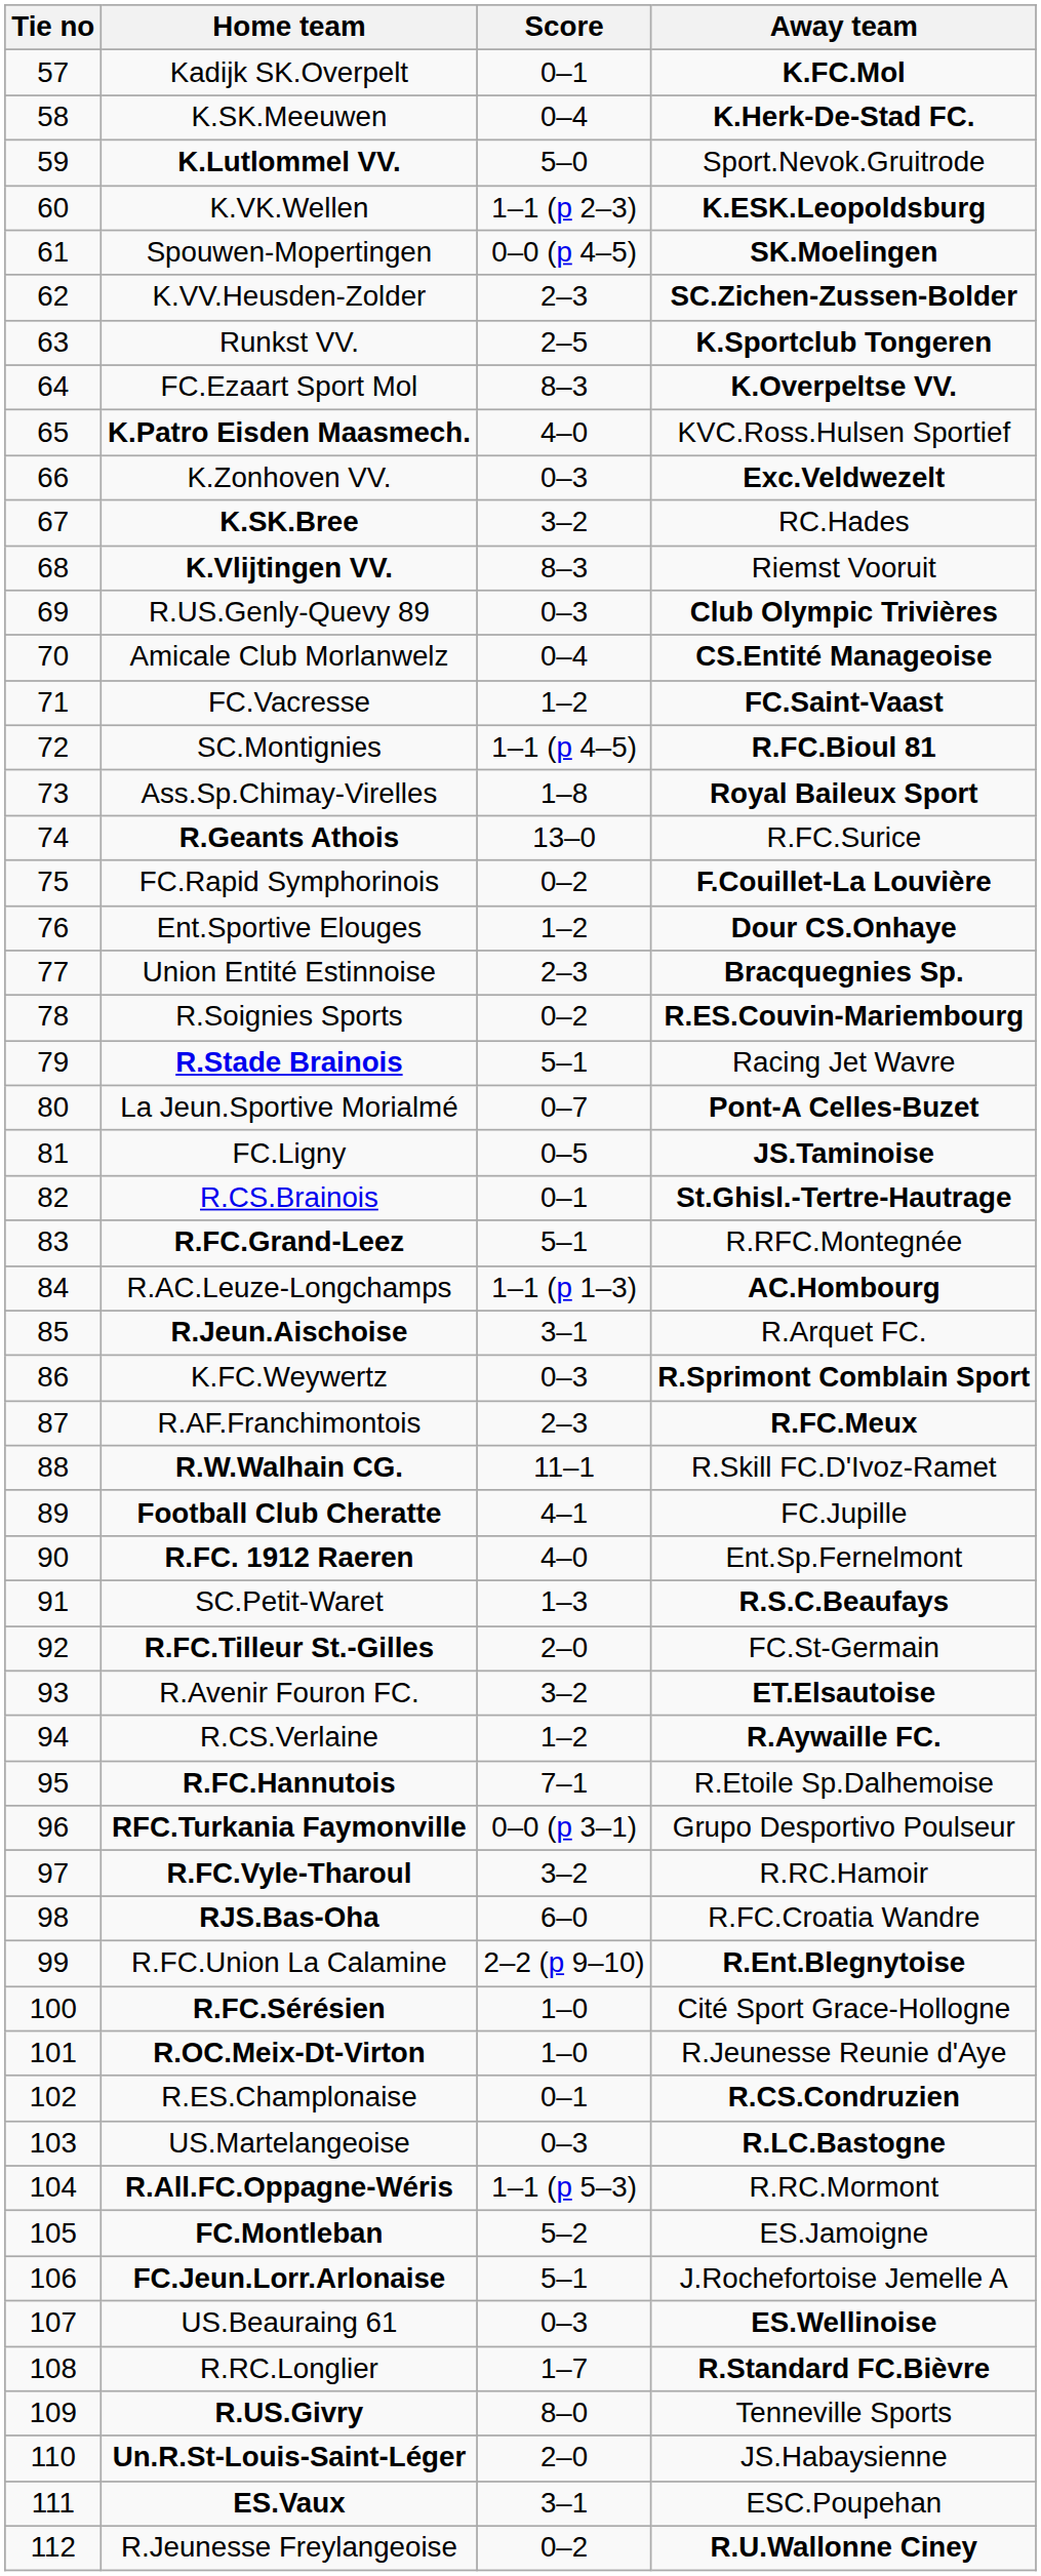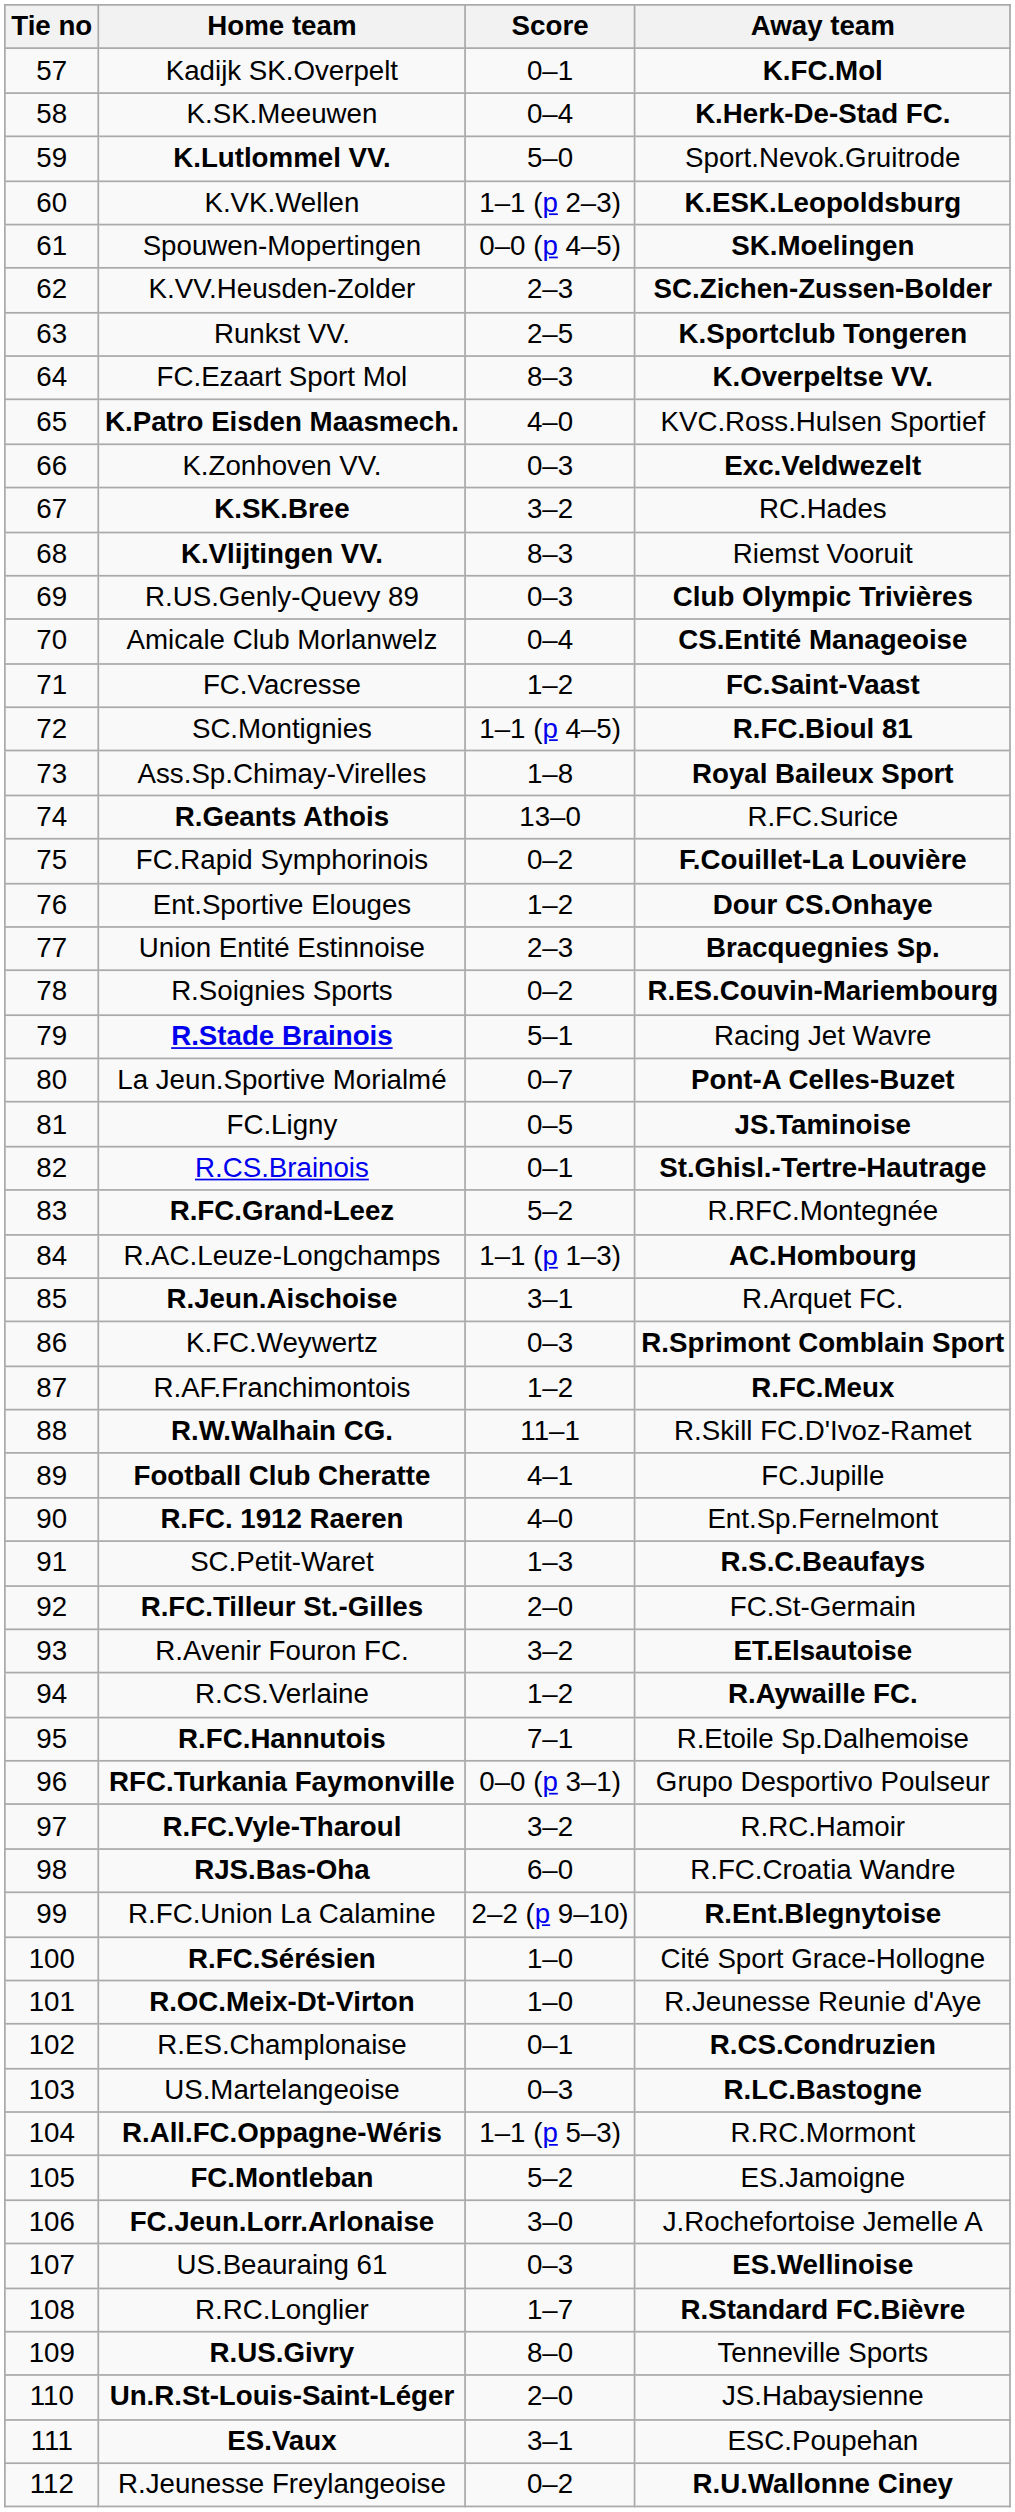 <table class="wikitable" style="text-align: center">
 <tr>
 <th>Tie no</th>
 <th>Home team</th>
 <th>Score</th>
 <th>Away team</th>
 </tr>
 <tr>
 <td>57</td>
 <td>Kadijk SK.Overpelt</td>
 <td>0–1</td>
 <td><strong>K.FC.Mol</strong></td>
 </tr>
 <tr>
 <td>58</td>
 <td>K.SK.Meeuwen</td>
 <td>0–4</td>
 <td><strong>K.Herk-De-Stad FC.</strong></td>
 </tr>
 <tr>
 <td>59</td>
 <td><strong>K.Lutlommel VV.</strong></td>
 <td>5–0</td>
 <td>Sport.Nevok.Gruitrode</td>
 </tr>
 <tr>
 <td>60</td>
 <td>K.VK.Wellen</td>
 <td>1–1 (<a href='#'>p</a> 2–3)</td>
 <td><strong>K.ESK.Leopoldsburg</strong></td>
 </tr>
 <tr>
 <td>61</td>
 <td>Spouwen-Mopertingen</td>
 <td>0–0 (<a href='#'>p</a> 4–5)</td>
 <td><strong>SK.Moelingen</strong></td>
 </tr>
 <tr>
 <td>62</td>
 <td>K.VV.Heusden-Zolder</td>
 <td>2–3</td>
 <td><strong>SC.Zichen-Zussen-Bolder</strong></td>
 </tr>
 <tr>
 <td>63</td>
 <td>Runkst VV.</td>
 <td>2–5</td>
 <td><strong>K.Sportclub Tongeren</strong></td>
 </tr>
 <tr>
 <td>64</td>
 <td>FC.Ezaart Sport Mol</td>
 <td>8–3</td>
 <td><strong>K.Overpeltse VV.</strong></td>
 </tr>
 <tr>
 <td>65</td>
 <td><strong>K.Patro Eisden Maasmech.</strong></td>
 <td>4–0</td>
 <td>KVC.Ross.Hulsen Sportief</td>
 </tr>
 <tr>
 <td>66</td>
 <td>K.Zonhoven VV.</td>
 <td>0–3</td>
 <td><strong>Exc.Veldwezelt</strong></td>
 </tr>
 <tr>
 <td>67</td>
 <td><strong>K.SK.Bree</strong></td>
 <td>3–2</td>
 <td>RC.Hades</td>
 </tr>
 <tr>
 <td>68</td>
 <td><strong>K.Vlijtingen VV.</strong></td>
 <td>8–3</td>
 <td>Riemst Vooruit</td>
 </tr>
 <tr>
 <td>69</td>
 <td>R.US.Genly-Quevy 89</td>
 <td>0–3</td>
 <td><strong>Club Olympic Trivières</strong></td>
 </tr>
 <tr>
 <td>70</td>
 <td>Amicale Club Morlanwelz</td>
 <td>0–4</td>
 <td><strong>CS.Entité Manageoise</strong></td>
 </tr>
 <tr>
 <td>71</td>
 <td>FC.Vacresse</td>
 <td>1–2</td>
 <td><strong>FC.Saint-Vaast</strong></td>
 </tr>
 <tr>
 <td>72</td>
 <td>SC.Montignies</td>
 <td>1–1 (<a href='#'>p</a> 4–5)</td>
 <td><strong>R.FC.Bioul 81</strong></td>
 </tr>
 <tr>
 <td>73</td>
 <td>Ass.Sp.Chimay-Virelles</td>
 <td>1–8</td>
 <td><strong>Royal Baileux Sport</strong></td>
 </tr>
 <tr>
 <td>74</td>
 <td><strong>R.Geants Athois</strong></td>
 <td>13–0</td>
 <td>R.FC.Surice</td>
 </tr>
 <tr>
 <td>75</td>
 <td>FC.Rapid Symphorinois</td>
 <td>0–2</td>
 <td><strong>F.Couillet-La Louvière</strong></td>
 </tr>
 <tr>
 <td>76</td>
 <td>Ent.Sportive Elouges</td>
 <td>1–2</td>
 <td><strong>Dour CS.Onhaye</strong></td>
 </tr>
 <tr>
 <td>77</td>
 <td>Union Entité Estinnoise</td>
 <td>2–3</td>
 <td><strong>Bracquegnies Sp.</strong></td>
 </tr>
 <tr>
 <td>78</td>
 <td>R.Soignies Sports</td>
 <td>0–2</td>
 <td><strong>R.ES.Couvin-Mariembourg</strong></td>
 </tr>
 <tr>
 <td>79</td>
 <td><strong><a href='#'>R.Stade Brainois</a></strong></td>
 <td>5–1</td>
 <td>Racing Jet Wavre</td>
 </tr>
 <tr>
 <td>80</td>
 <td>La Jeun.Sportive Morialmé</td>
 <td>0–7</td>
 <td><strong>Pont-A Celles-Buzet</strong></td>
 </tr>
 <tr>
 <td>81</td>
 <td>FC.Ligny</td>
 <td>0–5</td>
 <td><strong>JS.Taminoise</strong></td>
 </tr>
 <tr>
 <td>82</td>
 <td><a href='#'>R.CS.Brainois</a></td>
 <td>0–1</td>
 <td><strong>St.Ghisl.-Tertre-Hautrage</strong></td>
 </tr>
 <tr>
 <td>83</td>
 <td><strong>R.FC.Grand-Leez</strong></td>
-<td>5–1</td>
+<td>5–2</td>
 <td>R.RFC.Montegnée</td>
 </tr>
 <tr>
 <td>84</td>
 <td>R.AC.Leuze-Longchamps</td>
 <td>1–1 (<a href='#'>p</a> 1–3)</td>
 <td><strong>AC.Hombourg</strong></td>
 </tr>
 <tr>
 <td>85</td>
 <td><strong>R.Jeun.Aischoise</strong></td>
 <td>3–1</td>
 <td>R.Arquet FC.</td>
 </tr>
 <tr>
 <td>86</td>
 <td>K.FC.Weywertz</td>
 <td>0–3</td>
 <td><strong>R.Sprimont Comblain Sport</strong></td>
 </tr>
 <tr>
 <td>87</td>
 <td>R.AF.Franchimontois</td>
-<td>2–3</td>
+<td>1–2</td>
 <td><strong>R.FC.Meux</strong></td>
 </tr>
 <tr>
 <td>88</td>
 <td><strong>R.W.Walhain CG.</strong></td>
 <td>11–1</td>
 <td>R.Skill FC.D'Ivoz-Ramet</td>
 </tr>
 <tr>
 <td>89</td>
 <td><strong>Football Club Cheratte</strong></td>
 <td>4–1</td>
 <td>FC.Jupille</td>
 </tr>
 <tr>
 <td>90</td>
 <td><strong>R.FC. 1912 Raeren</strong></td>
 <td>4–0</td>
 <td>Ent.Sp.Fernelmont</td>
 </tr>
 <tr>
 <td>91</td>
 <td>SC.Petit-Waret</td>
 <td>1–3</td>
 <td><strong>R.S.C.Beaufays</strong></td>
 </tr>
 <tr>
 <td>92</td>
 <td><strong>R.FC.Tilleur St.-Gilles</strong></td>
 <td>2–0</td>
 <td>FC.St-Germain</td>
 </tr>
 <tr>
 <td>93</td>
 <td>R.Avenir Fouron FC.</td>
 <td>3–2</td>
 <td><strong>ET.Elsautoise</strong></td>
 </tr>
 <tr>
 <td>94</td>
 <td>R.CS.Verlaine</td>
 <td>1–2</td>
 <td><strong>R.Aywaille FC.</strong></td>
 </tr>
 <tr>
 <td>95</td>
 <td><strong>R.FC.Hannutois</strong></td>
 <td>7–1</td>
 <td>R.Etoile Sp.Dalhemoise</td>
 </tr>
 <tr>
 <td>96</td>
 <td><strong>RFC.Turkania Faymonville</strong></td>
 <td>0–0 (<a href='#'>p</a> 3–1)</td>
 <td>Grupo Desportivo Poulseur</td>
 </tr>
 <tr>
 <td>97</td>
 <td><strong>R.FC.Vyle-Tharoul</strong></td>
 <td>3–2</td>
 <td>R.RC.Hamoir</td>
 </tr>
 <tr>
 <td>98</td>
 <td><strong>RJS.Bas-Oha</strong></td>
 <td>6–0</td>
 <td>R.FC.Croatia Wandre</td>
 </tr>
 <tr>
 <td>99</td>
 <td>R.FC.Union La Calamine</td>
 <td>2–2 (<a href='#'>p</a> 9–10)</td>
 <td><strong>R.Ent.Blegnytoise</strong></td>
 </tr>
 <tr>
 <td>100</td>
 <td><strong>R.FC.Sérésien</strong></td>
 <td>1–0</td>
 <td>Cité Sport Grace-Hollogne</td>
 </tr>
 <tr>
 <td>101</td>
 <td><strong>R.OC.Meix-Dt-Virton</strong></td>
 <td>1–0</td>
 <td>R.Jeunesse Reunie d'Aye</td>
 </tr>
 <tr>
 <td>102</td>
 <td>R.ES.Champlonaise</td>
 <td>0–1</td>
 <td><strong>R.CS.Condruzien</strong></td>
 </tr>
 <tr>
 <td>103</td>
 <td>US.Martelangeoise</td>
 <td>0–3</td>
 <td><strong>R.LC.Bastogne</strong></td>
 </tr>
 <tr>
 <td>104</td>
 <td><strong>R.All.FC.Oppagne-Wéris</strong></td>
 <td>1–1 (<a href='#'>p</a> 5–3)</td>
 <td>R.RC.Mormont</td>
 </tr>
 <tr>
 <td>105</td>
 <td><strong>FC.Montleban</strong></td>
 <td>5–2</td>
 <td>ES.Jamoigne</td>
 </tr>
 <tr>
 <td>106</td>
 <td><strong>FC.Jeun.Lorr.Arlonaise</strong></td>
-<td>5–1</td>
+<td>3–0</td>
 <td>J.Rochefortoise Jemelle A</td>
 </tr>
 <tr>
 <td>107</td>
 <td>US.Beauraing 61</td>
 <td>0–3</td>
 <td><strong>ES.Wellinoise</strong></td>
 </tr>
 <tr>
 <td>108</td>
 <td>R.RC.Longlier</td>
 <td>1–7</td>
 <td><strong>R.Standard FC.Bièvre</strong></td>
 </tr>
 <tr>
 <td>109</td>
 <td><strong>R.US.Givry</strong></td>
 <td>8–0</td>
 <td>Tenneville Sports</td>
 </tr>
 <tr>
 <td>110</td>
 <td><strong>Un.R.St-Louis-Saint-Léger</strong></td>
 <td>2–0</td>
 <td>JS.Habaysienne</td>
 </tr>
 <tr>
 <td>111</td>
 <td><strong>ES.Vaux</strong></td>
 <td>3–1</td>
 <td>ESC.Poupehan</td>
 </tr>
 <tr>
 <td>112</td>
 <td>R.Jeunesse Freylangeoise</td>
 <td>0–2</td>
 <td><strong>R.U.Wallonne Ciney</strong></td>
 </tr>
 </table>
